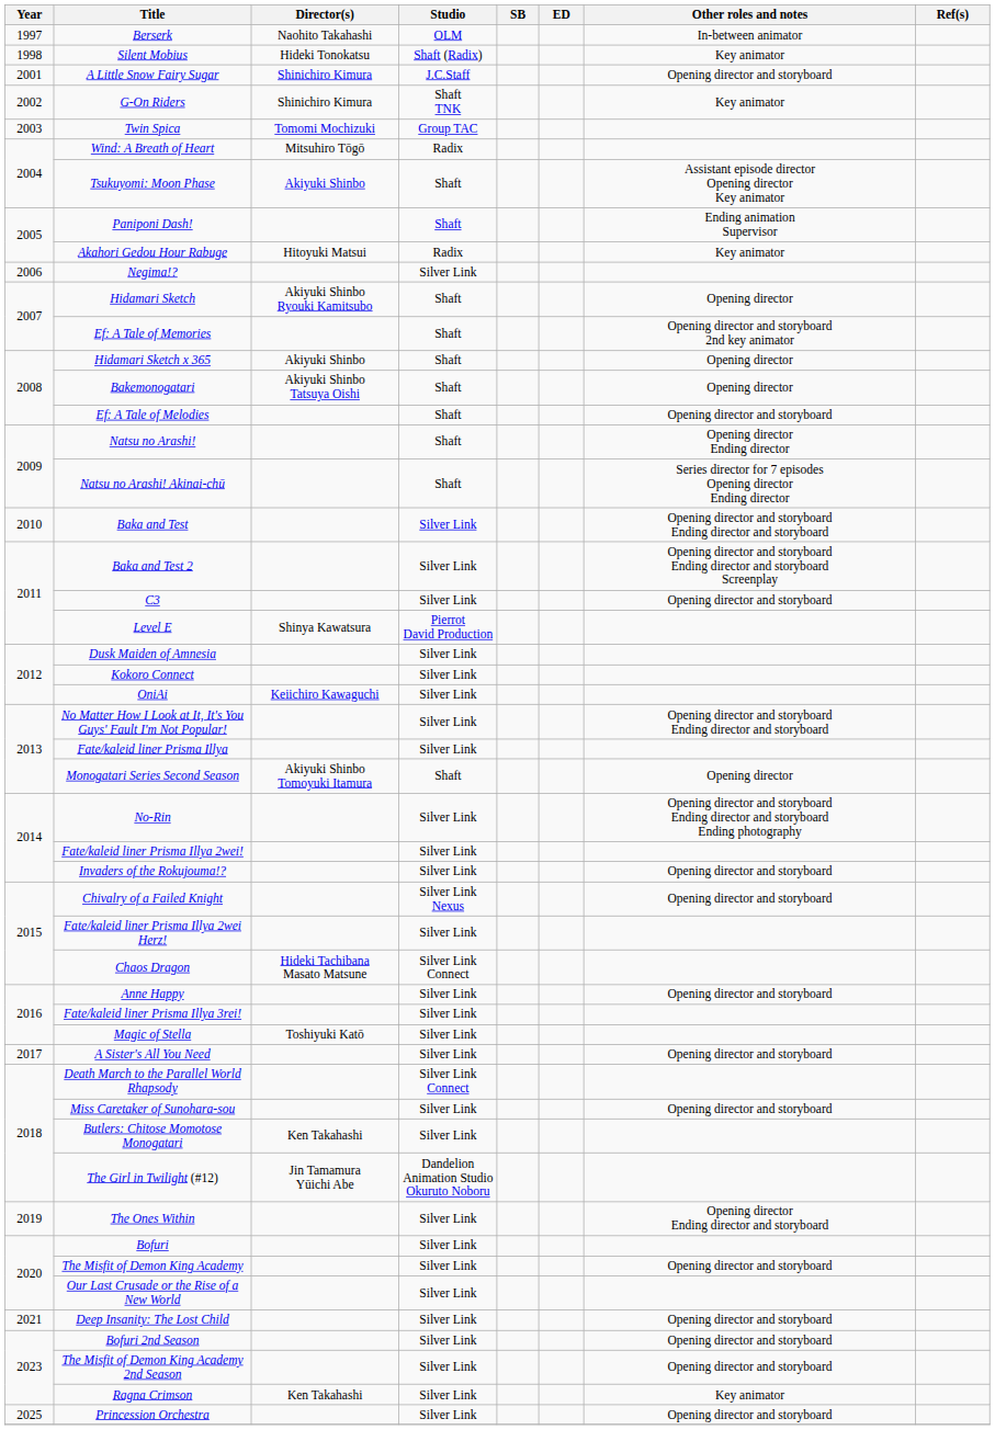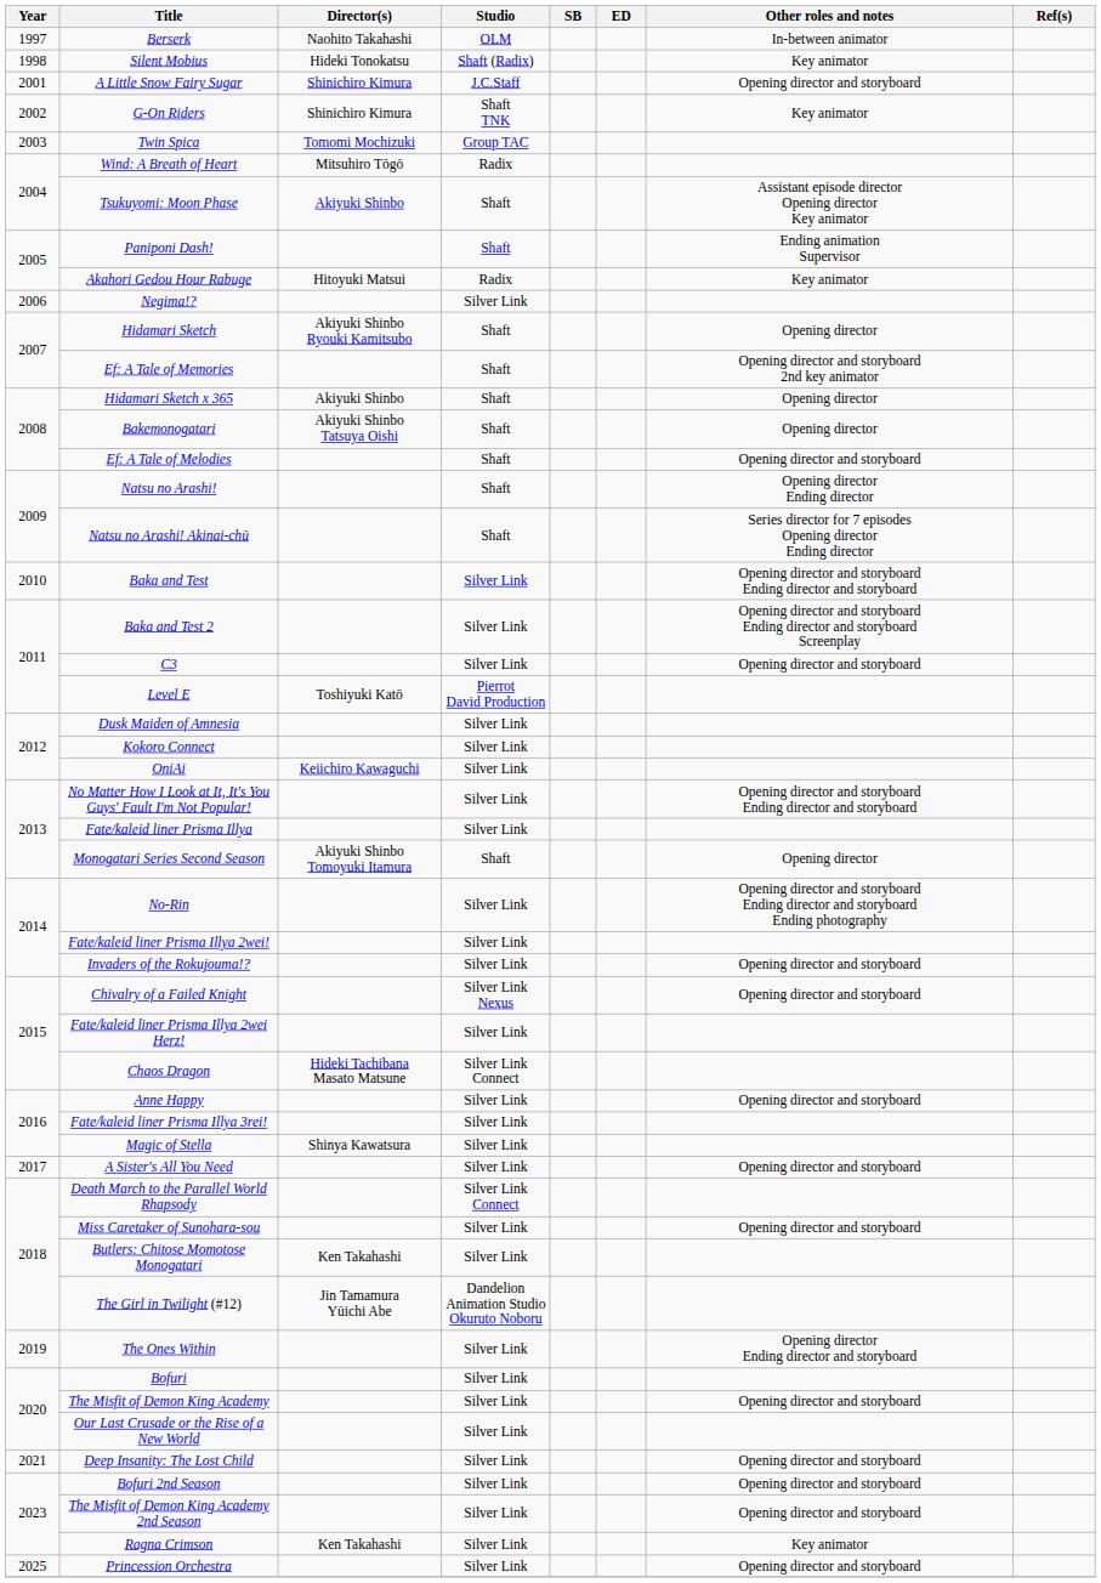 <table class="wikitable sortable" style="text-align:center; margin=auto; ">
 <tr>
 <th scope="col" width=5%>Year</th>
 <th scope="col" width=20%>Title</th>
 <th scope="col" width=15%>Director(s)</th>
 <th scope="col" width=10%>Studio</th>
 <th scope="col" class="unsortable">SB</th>
 <th scope="col" class="unsortable">ED</th>
 <th scope="col" class="unsortable">Other roles and notes</th>
 <th scope="col" class="unsortable">Ref(s)</th>
 </tr>
 <tr>
 <td>1997</td>
 <td><em><a href='#'>Berserk</a></em></td>
 <td>Naohito Takahashi</td>
 <td><a href='#'>OLM</a></td>
 <td></td>
 <td></td>
 <td>In-between animator</td>
 <td></td>
 </tr>
 <tr>
 <td>1998</td>
 <td><em><a href='#'>Silent Mobius</a></em></td>
 <td>Hideki Tonokatsu</td>
 <td><a href='#'>Shaft</a> (<a href='#'>Radix</a>)</td>
 <td></td>
 <td></td>
 <td>Key animator</td>
 <td></td>
 </tr>
 <tr>
 <td>2001</td>
 <td><em><a href='#'>A Little Snow Fairy Sugar</a></em></td>
 <td><a href='#'>Shinichiro Kimura</a></td>
 <td><a href='#'>J.C.Staff</a></td>
 <td></td>
 <td></td>
 <td>Opening director and storyboard</td>
 <td></td>
 </tr>
 <tr>
 <td>2002</td>
 <td><em><a href='#'>G-On Riders</a></em></td>
 <td>Shinichiro Kimura</td>
 <td>Shaft<br><a href='#'>TNK</a></td>
 <td></td>
 <td></td>
 <td>Key animator</td>
 <td></td>
 </tr>
 <tr>
 <td>2003</td>
 <td><em><a href='#'>Twin Spica</a></em></td>
 <td><a href='#'>Tomomi Mochizuki</a></td>
 <td><a href='#'>Group TAC</a></td>
 <td></td>
 <td></td>
 <td></td>
 <td></td>
 </tr>
 <tr>
 <td rowspan="2">2004</td>
 <td><em><a href='#'>Wind: A Breath of Heart</a></em></td>
 <td>Mitsuhiro Tōgō</td>
 <td>Radix</td>
 <td></td>
 <td></td>
 <td></td>
 <td></td>
 </tr>
 <tr>
 <td><em><a href='#'>Tsukuyomi: Moon Phase</a></em></td>
 <td><a href='#'>Akiyuki Shinbo</a> </td>
 <td>Shaft</td>
 <td></td>
 <td></td>
 <td>Assistant episode director<br>Opening director<br>Key animator</td>
 <td><br></td>
 </tr>
 <tr>
 <td rowspan="2">2005</td>
 <td><em><a href='#'>Paniponi Dash!</a></em></td>
 <td></td>
 <td><a href='#'>Shaft</a></td>
 <td></td>
 <td></td>
 <td>Ending animation<br>Supervisor</td>
 <td></td>
 </tr>
 <tr>
 <td><em><a href='#'>Akahori Gedou Hour Rabuge</a></em></td>
 <td>Hitoyuki Matsui</td>
 <td>Radix</td>
 <td></td>
 <td></td>
 <td>Key animator</td>
 <td></td>
 </tr>
 <tr>
 <td>2006</td>
 <td><em><a href='#'>Negima!?</a></em></td>
 <td></td>
 <td>Silver Link</td>
 <td></td>
 <td></td>
 <td></td>
 <td></td>
 </tr>
 <tr>
 <td rowspan="2">2007</td>
 <td><em><a href='#'>Hidamari Sketch</a></em></td>
 <td>Akiyuki Shinbo <br><a href='#'>Ryouki Kamitsubo</a> </td>
 <td>Shaft</td>
 <td></td>
 <td></td>
 <td>Opening director</td>
 <td></td>
 </tr>
 <tr>
 <td><em><a href='#'>Ef: A Tale of Memories</a></em></td>
 <td></td>
 <td>Shaft</td>
 <td></td>
 <td></td>
 <td>Opening director and storyboard<br>2nd key animator</td>
 <td></td>
 </tr>
 <tr>
 <td rowspan="3">2008</td>
 <td><em><a href='#'>Hidamari Sketch x 365</a></em></td>
 <td>Akiyuki Shinbo</td>
 <td>Shaft</td>
 <td></td>
 <td></td>
 <td>Opening director</td>
 <td></td>
 </tr>
 <tr>
 <td><em><a href='#'>Bakemonogatari</a></em></td>
 <td>Akiyuki Shinbo<br><a href='#'>Tatsuya Oishi</a> </td>
 <td>Shaft</td>
 <td></td>
 <td></td>
 <td>Opening director</td>
 <td></td>
 </tr>
 <tr>
 <td><em><a href='#'>Ef: A Tale of Melodies</a></em></td>
 <td></td>
 <td>Shaft</td>
 <td></td>
 <td></td>
 <td>Opening director and storyboard</td>
 <td></td>
 </tr>
 <tr>
 <td rowspan="2">2009</td>
 <td><em><a href='#'>Natsu no Arashi!</a></em></td>
 <td></td>
 <td>Shaft</td>
 <td></td>
 <td></td>
 <td>Opening director<br>Ending director</td>
 <td><br></td>
 </tr>
 <tr>
 <td><em><a href='#'>Natsu no Arashi! Akinai-chū</a></em></td>
 <td></td>
 <td>Shaft</td>
 <td></td>
 <td></td>
 <td>Series director for 7 episodes<br>Opening director<br>Ending director</td>
 <td></td>
 </tr>
 <tr>
 <td>2010</td>
 <td><em><a href='#'>Baka and Test</a></em></td>
 <td></td>
 <td><a href='#'>Silver Link</a></td>
 <td></td>
 <td></td>
 <td>Opening director and storyboard<br>Ending director and storyboard</td>
 <td><br></td>
 </tr>
 <tr>
 <td rowspan="3">2011</td>
 <td><em><a href='#'>Baka and Test 2</a></em></td>
 <td></td>
 <td>Silver Link</td>
 <td></td>
 <td></td>
 <td>Opening director and storyboard<br>Ending director and storyboard<br>Screenplay</td>
 <td></td>
 </tr>
 <tr>
 <td><em><a href='#'>C3</a></em></td>
 <td></td>
 <td>Silver Link</td>
 <td></td>
 <td></td>
 <td>Opening director and storyboard</td>
 <td></td>
 </tr>
 <tr>
 <td><em><a href='#'>Level E</a></em></td>
-<td>Shinya Kawatsura</td>
+<td>Toshiyuki Katō</td>
 <td><a href='#'>Pierrot</a><br><a href='#'>David Production</a></td>
 <td></td>
 <td></td>
 <td></td>
 <td></td>
 </tr>
 <tr>
 <td rowspan="3">2012</td>
 <td><em><a href='#'>Dusk Maiden of Amnesia</a></em></td>
 <td></td>
 <td>Silver Link</td>
 <td></td>
 <td></td>
 <td></td>
 <td></td>
 </tr>
 <tr>
 <td><em><a href='#'>Kokoro Connect</a></em></td>
 <td></td>
 <td>Silver Link</td>
 <td></td>
 <td></td>
 <td></td>
 <td></td>
 </tr>
 <tr>
 <td><em><a href='#'>OniAi</a></em></td>
 <td><a href='#'>Keiichiro Kawaguchi</a></td>
 <td>Silver Link</td>
 <td></td>
 <td></td>
 <td></td>
 <td></td>
 </tr>
 <tr>
 <td rowspan="3">2013</td>
 <td><em><a href='#'>No Matter How I Look at It, It's You Guys' Fault I'm Not Popular!</a></em></td>
 <td></td>
 <td>Silver Link</td>
 <td></td>
 <td></td>
 <td>Opening director and storyboard<br>Ending director and storyboard</td>
 <td></td>
 </tr>
 <tr>
 <td><em><a href='#'>Fate/kaleid liner Prisma Illya</a></em></td>
 <td></td>
 <td>Silver Link</td>
 <td></td>
 <td></td>
 <td></td>
 <td></td>
 </tr>
 <tr>
 <td><em><a href='#'>Monogatari Series Second Season</a></em></td>
 <td>Akiyuki Shinbo <br><a href='#'>Tomoyuki Itamura</a></td>
 <td>Shaft</td>
 <td></td>
 <td></td>
 <td>Opening director</td>
 <td></td>
 </tr>
 <tr>
 <td rowspan="3">2014</td>
 <td><em><a href='#'>No-Rin</a></em></td>
 <td></td>
 <td>Silver Link</td>
 <td></td>
 <td></td>
 <td>Opening director and storyboard<br>Ending director and storyboard<br>Ending photography</td>
 <td></td>
 </tr>
 <tr>
 <td><em><a href='#'>Fate/kaleid liner Prisma Illya 2wei!</a></em></td>
 <td></td>
 <td>Silver Link</td>
 <td></td>
 <td></td>
 <td></td>
 <td></td>
 </tr>
 <tr>
 <td><em><a href='#'>Invaders of the Rokujouma!?</a></em></td>
 <td></td>
 <td>Silver Link</td>
 <td></td>
 <td></td>
 <td>Opening director and storyboard</td>
 <td></td>
 </tr>
 <tr>
 <td rowspan="3">2015</td>
 <td><em><a href='#'>Chivalry of a Failed Knight</a></em></td>
 <td></td>
 <td>Silver Link<br><a href='#'>Nexus</a></td>
 <td></td>
 <td></td>
 <td>Opening director and storyboard</td>
 <td></td>
 </tr>
 <tr>
 <td><em><a href='#'>Fate/kaleid liner Prisma Illya 2wei Herz!</a></em></td>
 <td></td>
 <td>Silver Link</td>
 <td></td>
 <td></td>
 <td></td>
 <td></td>
 </tr>
 <tr>
 <td><em><a href='#'>Chaos Dragon</a></em></td>
 <td><a href='#'>Hideki Tachibana</a> <br>Masato Matsune</td>
 <td>Silver Link<br>Connect</td>
 <td></td>
 <td></td>
 <td></td>
 <td></td>
 </tr>
 <tr>
 <td rowspan="3">2016</td>
 <td><em><a href='#'>Anne Happy</a></em></td>
 <td></td>
 <td>Silver Link</td>
 <td></td>
 <td></td>
 <td>Opening director and storyboard</td>
 <td></td>
 </tr>
 <tr>
 <td><em><a href='#'>Fate/kaleid liner Prisma Illya 3rei!</a></em></td>
 <td></td>
 <td>Silver Link</td>
 <td></td>
 <td></td>
 <td></td>
 <td></td>
 </tr>
 <tr>
 <td><em><a href='#'>Magic of Stella</a></em></td>
-<td>Toshiyuki Katō</td>
+<td>Shinya Kawatsura</td>
 <td>Silver Link</td>
 <td></td>
 <td></td>
 <td></td>
 <td></td>
 </tr>
 <tr>
 <td>2017</td>
 <td><em><a href='#'>A Sister's All You Need</a></em></td>
 <td></td>
 <td>Silver Link</td>
 <td></td>
 <td></td>
 <td>Opening director and storyboard</td>
 <td></td>
 </tr>
 <tr>
 <td rowspan="4">2018</td>
 <td><em><a href='#'>Death March to the Parallel World Rhapsody</a></em></td>
 <td></td>
 <td>Silver Link<br><a href='#'>Connect</a></td>
 <td></td>
 <td></td>
 <td></td>
 <td></td>
 </tr>
 <tr>
 <td><em><a href='#'>Miss Caretaker of Sunohara-sou</a></em></td>
 <td></td>
 <td>Silver Link</td>
 <td></td>
 <td></td>
 <td>Opening director and storyboard</td>
 <td></td>
 </tr>
 <tr>
 <td><em><a href='#'>Butlers: Chitose Momotose Monogatari</a></em></td>
 <td>Ken Takahashi</td>
 <td>Silver Link</td>
 <td></td>
 <td></td>
 <td></td>
 <td></td>
 </tr>
 <tr>
 <td><em><a href='#'>The Girl in Twilight</a></em> (#12)</td>
 <td>Jin Tamamura<br>Yūichi Abe </td>
 <td>Dandelion Animation Studio<br><a href='#'>Okuruto Noboru</a></td>
 <td></td>
 <td></td>
 <td></td>
 <td></td>
 </tr>
 <tr>
 <td>2019</td>
 <td><em><a href='#'>The Ones Within</a></em></td>
 <td></td>
 <td>Silver Link</td>
 <td></td>
 <td></td>
 <td>Opening director<br>Ending director and storyboard</td>
 <td><br></td>
 </tr>
 <tr>
 <td rowspan="3">2020</td>
 <td><em><a href='#'>Bofuri</a></em></td>
 <td></td>
 <td>Silver Link</td>
 <td></td>
 <td></td>
 <td></td>
 <td></td>
 </tr>
 <tr>
 <td><em><a href='#'>The Misfit of Demon King Academy</a></em></td>
 <td></td>
 <td>Silver Link</td>
 <td></td>
 <td></td>
 <td>Opening director and storyboard</td>
 <td></td>
 </tr>
 <tr>
 <td><em><a href='#'>Our Last Crusade or the Rise of a New World</a></em></td>
 <td></td>
 <td>Silver Link</td>
 <td></td>
 <td></td>
 <td></td>
 <td></td>
 </tr>
 <tr>
 <td>2021</td>
 <td><em><a href='#'>Deep Insanity: The Lost Child</a></em></td>
 <td></td>
 <td>Silver Link</td>
 <td></td>
 <td></td>
 <td>Opening director and storyboard</td>
 <td></td>
 </tr>
 <tr>
 <td rowspan="3">2023</td>
 <td><em><a href='#'>Bofuri 2nd Season</a></em></td>
 <td></td>
 <td>Silver Link</td>
 <td></td>
 <td></td>
 <td>Opening director and storyboard</td>
 <td></td>
 </tr>
 <tr>
 <td><em><a href='#'>The Misfit of Demon King Academy 2nd Season</a></em></td>
 <td></td>
 <td>Silver Link</td>
 <td></td>
 <td></td>
 <td>Opening director and storyboard</td>
 <td></td>
 </tr>
 <tr>
 <td><em><a href='#'>Ragna Crimson</a></em></td>
 <td>Ken Takahashi</td>
 <td>Silver Link</td>
 <td></td>
 <td></td>
 <td>Key animator</td>
 <td></td>
 </tr>
 <tr>
 <td>2025</td>
 <td><em><a href='#'>Princession Orchestra</a></em></td>
 <td></td>
 <td>Silver Link</td>
 <td></td>
 <td></td>
 <td>Opening director and storyboard</td>
 <td></td>
 </tr>
 <tr>
 </tr>
 </table>
